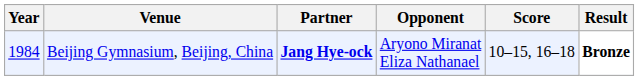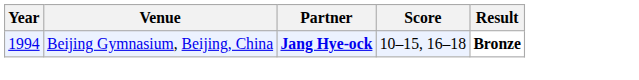 <table class="sortable wikitable" style="font-size: 90%;">
 <tr>
 <th>Year</th>
 <th>Venue</th>
 <th>Partner</th>
-<th>Opponent</th>
 <th>Score</th>
 <th>Result</th>
 </tr>
 <tr style="background:#ECF2FF">
-<td align="center"><a href='#'>1984</a></td>
+<td align="center"><a href='#'>1994</a></td>
 <td align="left"><a href='#'>Beijing Gymnasium</a>, <a href='#'>Beijing, China</a></td>
 <td align="left"><strong> <a href='#'>Jang Hye-ock</a></strong></td>
-<td align="left"> <a href='#'>Aryono Miranat</a> <br>  <a href='#'>Eliza Nathanael</a></td>
 <td align="left">10–15, 16–18</td>
 <td style="text-align:left; background:white"> <strong>Bronze</strong></td>
 </tr>
 </table>
